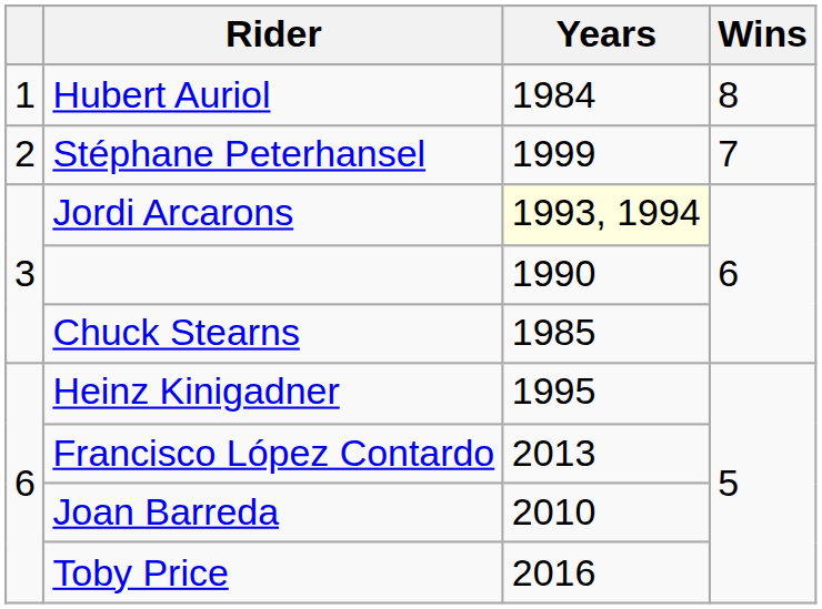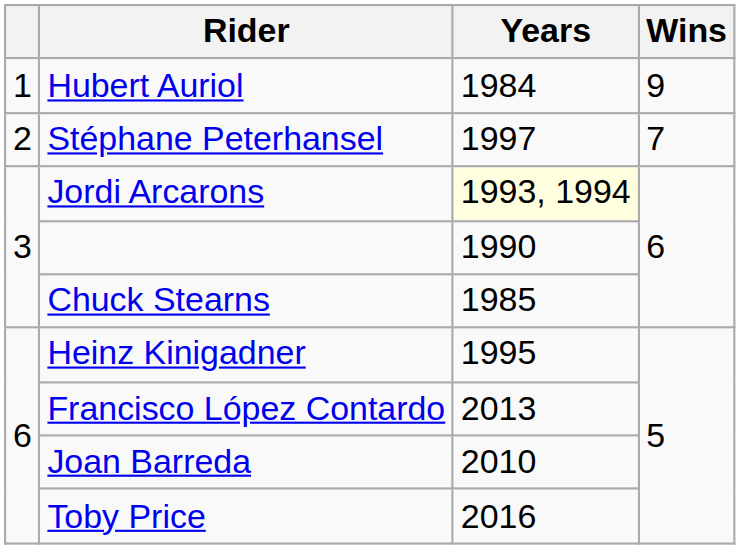 <table class="wikitable">
 <tr>
 <th></th>
 <th>Rider</th>
 <th>Years</th>
 <th>Wins</th>
 </tr>
 <tr>
 <td>1</td>
 <td> <a href='#'>Hubert Auriol</a></td>
 <td>1984</td>
-<td>8</td>
+<td>9</td>
 </tr>
 <tr>
 <td>2</td>
 <td> <a href='#'>Stéphane Peterhansel</a></td>
-<td>1999</td>
+<td>1997</td>
 <td>7</td>
 </tr>
 <tr>
 <td rowspan="3">3</td>
 <td> <a href='#'>Jordi Arcarons</a></td>
 <td style="background: lightyellow;">1993, 1994</td>
 <td rowspan="3">6</td>
 </tr>
 <tr>
 <td> </td>
 <td>1990</td>
 </tr>
 <tr>
 <td> <a href='#'>Chuck Stearns</a></td>
 <td>1985</td>
 </tr>
 <tr>
 <td rowspan="4">6</td>
 <td> <a href='#'>Heinz Kinigadner</a></td>
 <td>1995</td>
 <td rowspan="4">5</td>
 </tr>
 <tr>
 <td> <a href='#'>Francisco López Contardo</a></td>
 <td>2013</td>
 </tr>
 <tr>
 <td> <a href='#'>Joan Barreda</a></td>
 <td>2010</td>
 </tr>
 <tr>
 <td> <a href='#'>Toby Price</a></td>
 <td>2016</td>
 </tr>
 </table>
